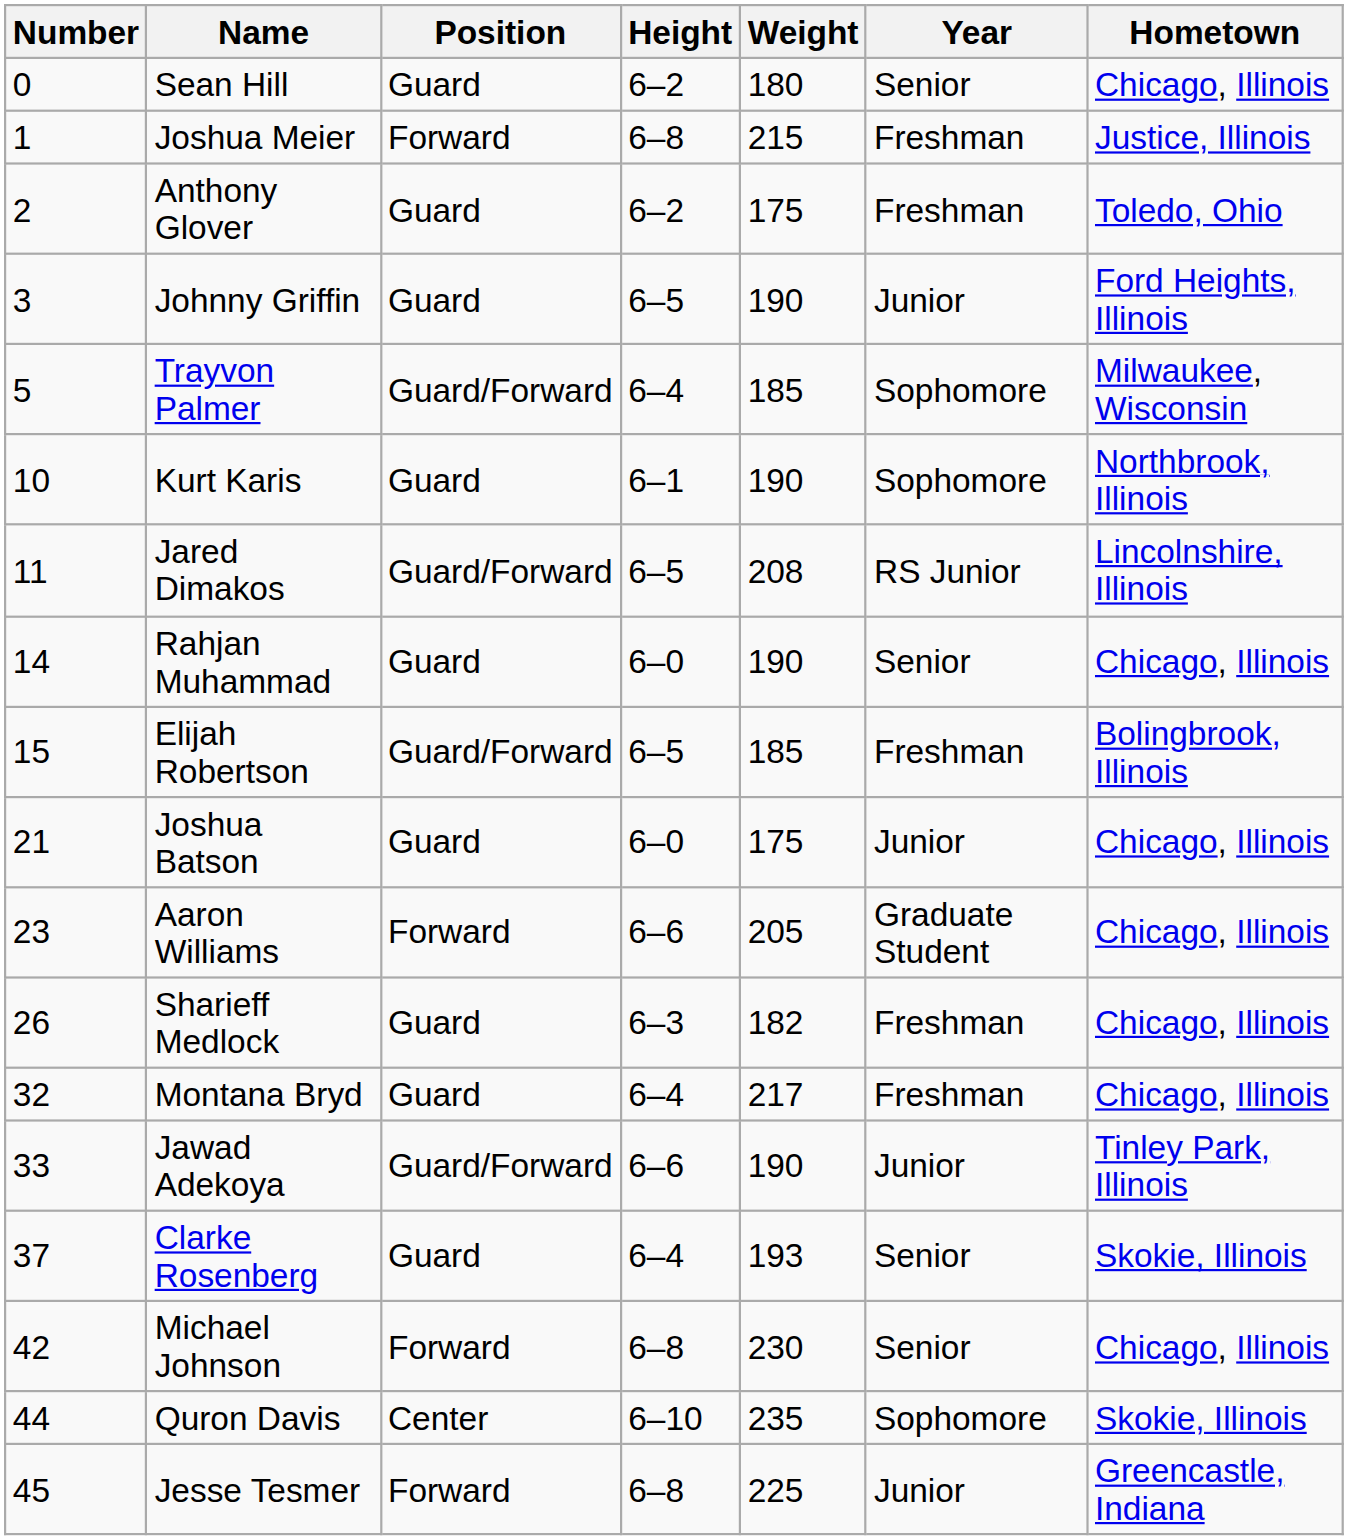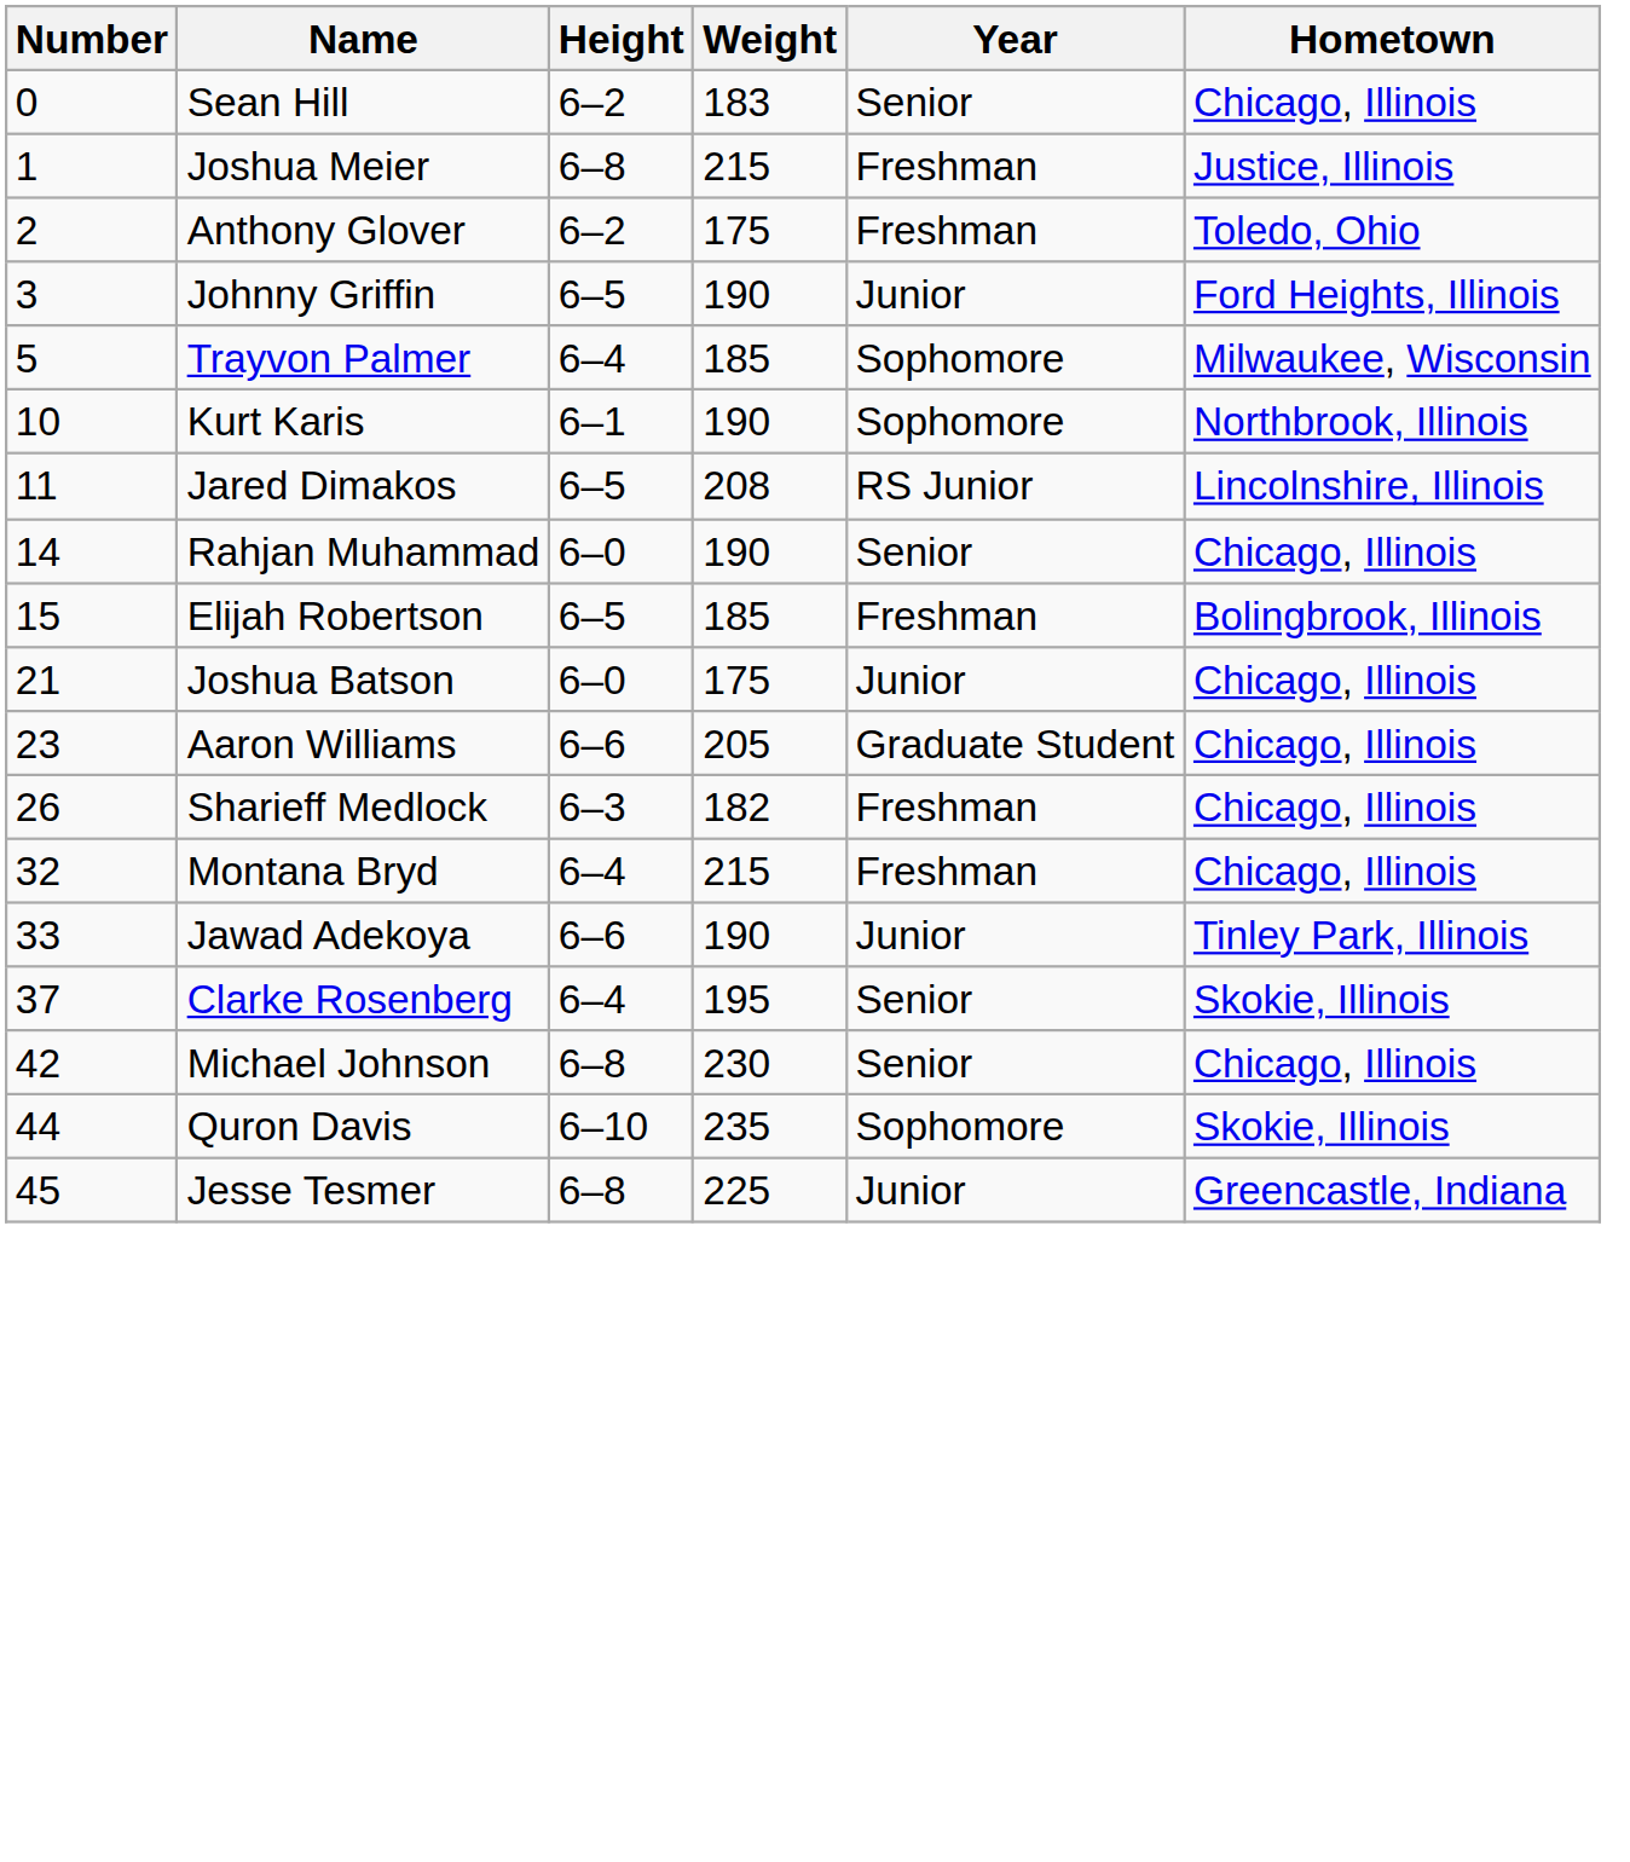 <table class="wikitable sortable" style="font-size: 95%;">
 <tr>
 <th>Number</th>
 <th>Name</th>
-<th>Position</th>
 <th>Height</th>
 <th>Weight</th>
 <th>Year</th>
 <th>Hometown</th>
 </tr>
 <tr>
 <td>0</td>
 <td>Sean Hill</td>
-<td>Guard</td>
 <td>6–2</td>
-<td>180</td>
+<td>183</td>
 <td>Senior</td>
 <td><a href='#'>Chicago</a>, <a href='#'>Illinois</a></td>
 </tr>
 <tr>
 <td>1</td>
 <td>Joshua Meier</td>
-<td>Forward</td>
 <td>6–8</td>
 <td>215</td>
 <td>Freshman</td>
 <td><a href='#'>Justice, Illinois</a></td>
 </tr>
 <tr>
 <td>2</td>
 <td>Anthony Glover</td>
-<td>Guard</td>
 <td>6–2</td>
 <td>175</td>
 <td>Freshman</td>
 <td><a href='#'>Toledo, Ohio</a></td>
 </tr>
 <tr>
 <td>3</td>
 <td>Johnny Griffin</td>
-<td>Guard</td>
 <td>6–5</td>
 <td>190</td>
 <td>Junior</td>
 <td><a href='#'>Ford Heights, Illinois</a></td>
 </tr>
 <tr>
 <td>5</td>
 <td><a href='#'>Trayvon Palmer</a></td>
-<td>Guard/Forward</td>
 <td>6–4</td>
 <td>185</td>
 <td>Sophomore</td>
 <td><a href='#'>Milwaukee</a>, <a href='#'>Wisconsin</a></td>
 </tr>
 <tr>
 <td>10</td>
 <td>Kurt Karis</td>
-<td>Guard</td>
 <td>6–1</td>
 <td>190</td>
 <td>Sophomore</td>
 <td><a href='#'>Northbrook, Illinois</a></td>
 </tr>
 <tr>
 <td>11</td>
 <td>Jared Dimakos</td>
-<td>Guard/Forward</td>
 <td>6–5</td>
 <td>208</td>
 <td>RS Junior</td>
 <td><a href='#'>Lincolnshire, Illinois</a></td>
 </tr>
 <tr>
 <td>14</td>
 <td>Rahjan Muhammad</td>
-<td>Guard</td>
 <td>6–0</td>
 <td>190</td>
 <td>Senior</td>
 <td><a href='#'>Chicago</a>, <a href='#'>Illinois</a></td>
 </tr>
 <tr>
 <td>15</td>
 <td>Elijah Robertson</td>
-<td>Guard/Forward</td>
 <td>6–5</td>
 <td>185</td>
 <td>Freshman</td>
 <td><a href='#'>Bolingbrook, Illinois</a></td>
 </tr>
 <tr>
 <td>21</td>
 <td>Joshua Batson</td>
-<td>Guard</td>
 <td>6–0</td>
 <td>175</td>
 <td>Junior</td>
 <td><a href='#'>Chicago</a>, <a href='#'>Illinois</a></td>
 </tr>
 <tr>
 <td>23</td>
 <td>Aaron Williams</td>
-<td>Forward</td>
 <td>6–6</td>
 <td>205</td>
 <td>Graduate Student</td>
 <td><a href='#'>Chicago</a>, <a href='#'>Illinois</a></td>
 </tr>
 <tr>
 <td>26</td>
 <td>Sharieff Medlock</td>
-<td>Guard</td>
 <td>6–3</td>
 <td>182</td>
 <td>Freshman</td>
 <td><a href='#'>Chicago</a>, <a href='#'>Illinois</a></td>
 </tr>
 <tr>
 <td>32</td>
 <td>Montana Bryd</td>
-<td>Guard</td>
 <td>6–4</td>
-<td>217</td>
+<td>215</td>
 <td>Freshman</td>
 <td><a href='#'>Chicago</a>, <a href='#'>Illinois</a></td>
 </tr>
 <tr>
 <td>33</td>
 <td>Jawad Adekoya</td>
-<td>Guard/Forward</td>
 <td>6–6</td>
 <td>190</td>
 <td>Junior</td>
 <td><a href='#'>Tinley Park, Illinois</a></td>
 </tr>
 <tr>
 <td>37</td>
 <td><a href='#'>Clarke Rosenberg</a></td>
-<td>Guard</td>
 <td>6–4</td>
-<td>193</td>
+<td>195</td>
 <td>Senior</td>
 <td><a href='#'>Skokie, Illinois</a></td>
 </tr>
 <tr>
 <td>42</td>
 <td>Michael Johnson</td>
-<td>Forward</td>
 <td>6–8</td>
 <td>230</td>
 <td>Senior</td>
 <td><a href='#'>Chicago</a>, <a href='#'>Illinois</a></td>
 </tr>
 <tr>
 <td>44</td>
 <td>Quron Davis</td>
-<td>Center</td>
 <td>6–10</td>
 <td>235</td>
 <td>Sophomore</td>
 <td><a href='#'>Skokie, Illinois</a></td>
 </tr>
 <tr>
 <td>45</td>
 <td>Jesse Tesmer</td>
-<td>Forward</td>
 <td>6–8</td>
 <td>225</td>
 <td>Junior</td>
 <td><a href='#'>Greencastle, Indiana</a></td>
 </tr>
 </table>
